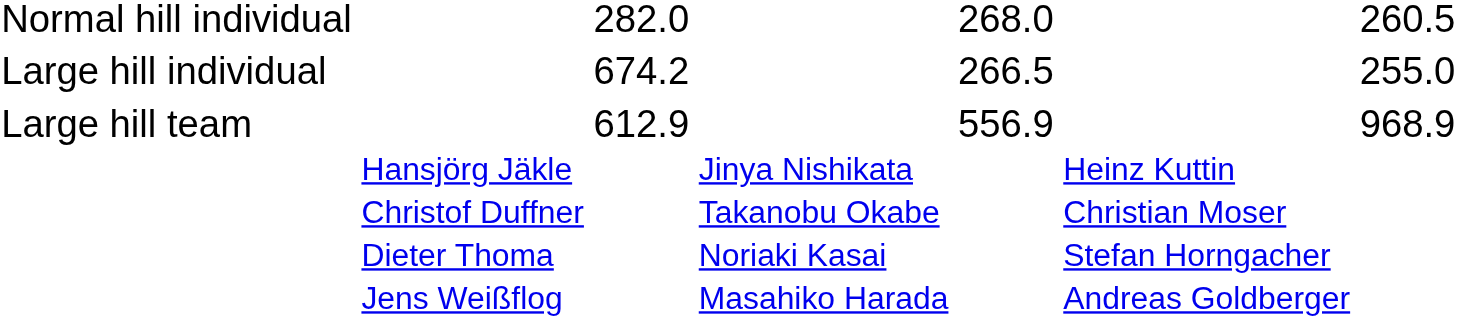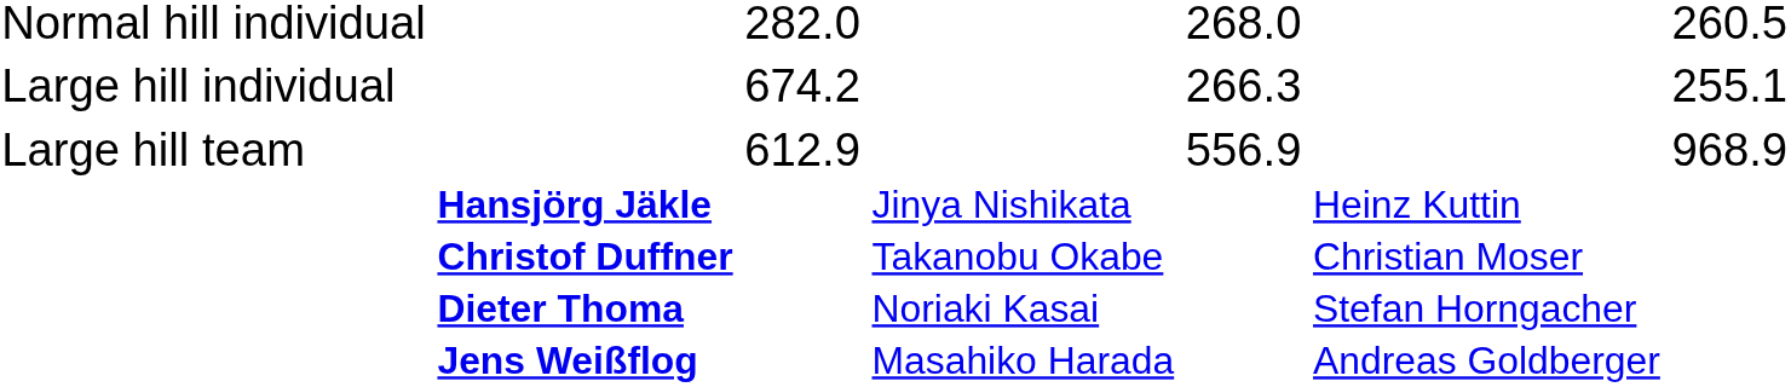 <table>
 <tr valign="top">
 <td>Normal hill individual <br></td>
 <td></td>
 <td>282.0</td>
 <td></td>
 <td>268.0</td>
 <td></td>
 <td>260.5</td>
 </tr>
 <tr valign="top">
 <td>Large hill individual <br></td>
 <td></td>
 <td>674.2</td>
 <td></td>
-<td>266.5</td>
+<td>266.3</td>
 <td></td>
-<td>255.0</td>
+<td>255.1</td>
 </tr>
 <tr valign="top">
 <td>Large hill team <br></td>
-<td> <small><br><a href='#'>Hansjörg Jäkle</a><br><a href='#'>Christof Duffner</a><br><a href='#'>Dieter Thoma</a><br><a href='#'>Jens Weißflog</a></small></td>
+<td><strong> <small><br><a href='#'>Hansjörg Jäkle</a><br><a href='#'>Christof Duffner</a><br><a href='#'>Dieter Thoma</a><br><a href='#'>Jens Weißflog</a></small></strong></td>
 <td>612.9</td>
 <td> <small><br><a href='#'>Jinya Nishikata</a><br><a href='#'>Takanobu Okabe</a><br><a href='#'>Noriaki Kasai</a><br><a href='#'>Masahiko Harada</a></small></td>
 <td>556.9</td>
 <td> <small><br><a href='#'>Heinz Kuttin</a><br><a href='#'>Christian Moser</a><br><a href='#'>Stefan Horngacher</a><br><a href='#'>Andreas Goldberger</a></small></td>
 <td>968.9</td>
 </tr>
 </table>
